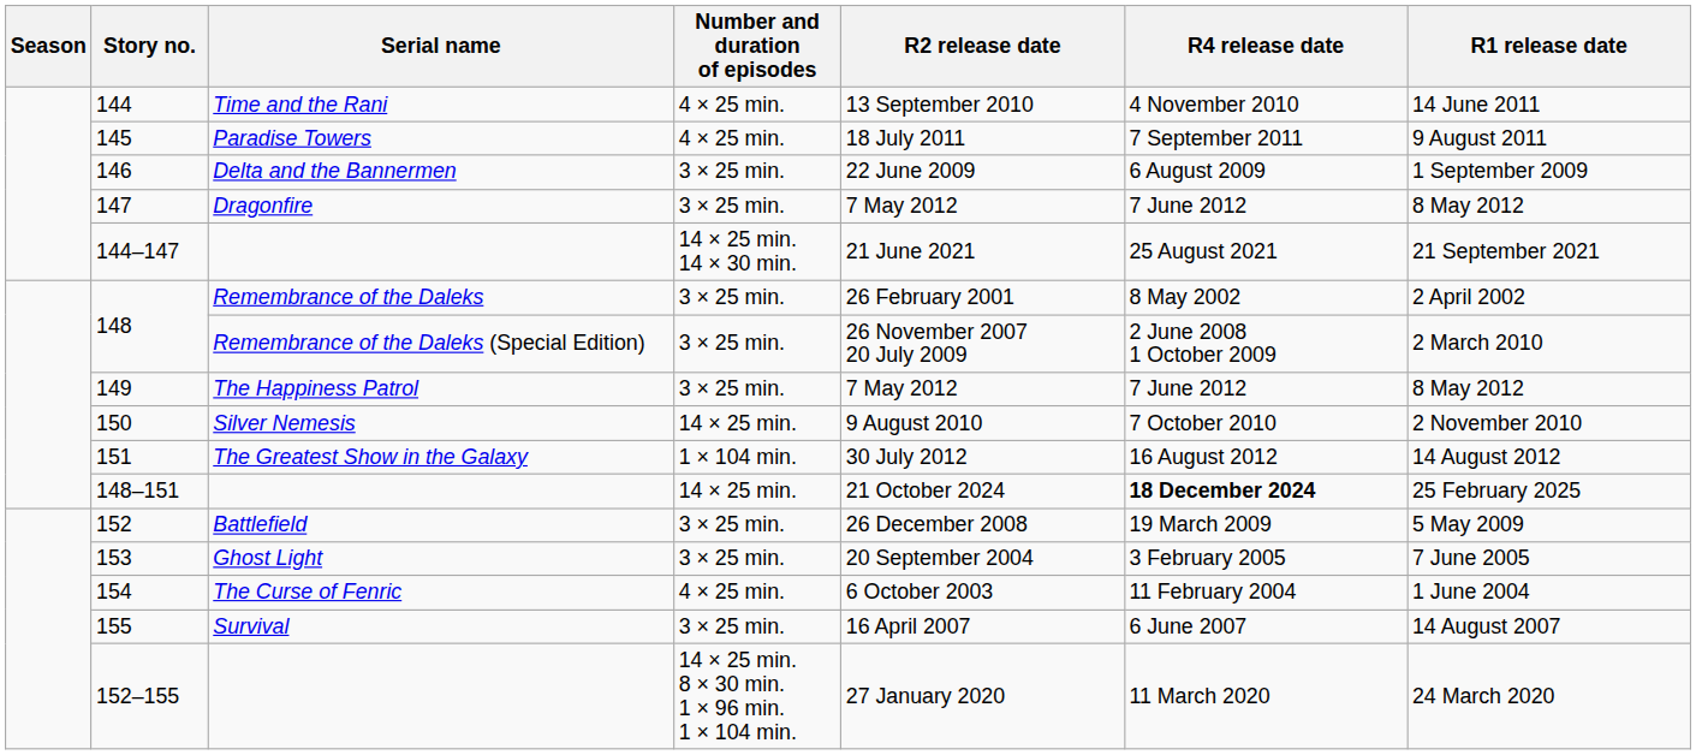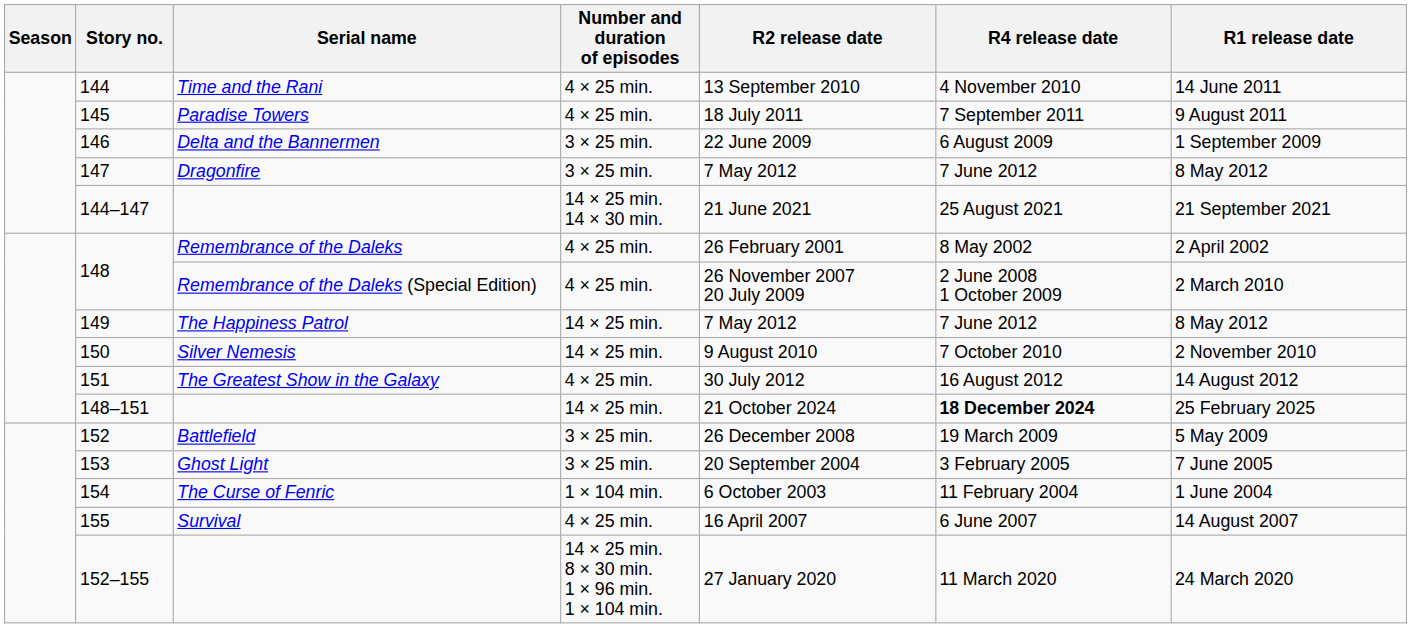 <table class="wikitable sortable" style="width:100%;">
 <tr>
 <th style="width:4%;">Season</th>
 <th style="width:7%;">Story no.</th>
 <th style="width:28%;">Serial name</th>
 <th style="width:10%;">Number and duration<br>of episodes</th>
 <th style="width:17%;">R2 release date</th>
 <th style="width:17%;">R4 release date</th>
 <th style="width:17%;">R1 release date</th>
 </tr>
 <tr>
 <td rowspan="5"></td>
 <td>144</td>
 <td><em><a href='#'>Time and the Rani</a></em></td>
 <td data-sort-value="100">4 × 25 min.</td>
 <td data-sort-value="2010-09-13">13 September 2010</td>
 <td data-sort-value="2010-11-04">4 November 2010</td>
 <td data-sort-value="2011-06-14">14 June 2011</td>
 </tr>
 <tr>
 <td>145</td>
 <td><em><a href='#'>Paradise Towers</a></em></td>
 <td data-sort-value="100">4 × 25 min.</td>
 <td data-sort-value="2011-07-18">18 July 2011</td>
 <td data-sort-value="2011-09-07">7 September 2011</td>
 <td data-sort-value="2011-08-09">9 August 2011</td>
 </tr>
 <tr>
 <td>146</td>
 <td><em><a href='#'>Delta and the Bannermen</a></em></td>
 <td data-sort-value="75">3 × 25 min.</td>
 <td data-sort-value="2009-06-22">22 June 2009</td>
 <td data-sort-value="2009-08-06">6 August 2009</td>
 <td data-sort-value="2009-09-01">1 September 2009</td>
 </tr>
 <tr>
 <td>147</td>
 <td><em><a href='#'>Dragonfire</a></em></td>
 <td data-sort-value="75">3 × 25 min.</td>
 <td data-sort-value="2012-05-07">7 May 2012</td>
 <td data-sort-value="2012-06-07">7 June 2012</td>
 <td data-sort-value="2012-05-08">8 May 2012</td>
 </tr>
 <tr>
 <td>144–147</td>
 <td></td>
 <td data-sort-value="770">14 × 25 min.<br>14 × 30 min.</td>
 <td data-sort-value="2021-06-21">21 June 2021  </td>
 <td data-sort-value="2021-08-25">25 August 2021  </td>
 <td data-sort-value="2021-09-21">21 September 2021  <br></td>
 </tr>
 <tr>
 <td rowspan="6"></td>
 <td rowspan="2">148</td>
 <td><em><a href='#'>Remembrance of the Daleks</a></em></td>
-<td data-sort-value="75">3 × 25 min.</td>
+<td data-sort-value="100">4 × 25 min.</td>
 <td data-sort-value="2001-02-26">26 February 2001</td>
 <td data-sort-value="2002-05-08">8 May 2002</td>
 <td data-sort-value="2002-04-02">2 April 2002</td>
 </tr>
 <tr>
 <td><em><a href='#'>Remembrance of the Daleks</a></em> (Special Edition)</td>
-<td data-sort-value="75">3 × 25 min.</td>
+<td data-sort-value="100">4 × 25 min.</td>
 <td data-sort-value="2007-11-26">26 November 2007<br>20 July 2009</td>
 <td data-sort-value="2008-06-02">2 June 2008<br>1 October 2009</td>
 <td data-sort-value="2010-03-02">2 March 2010</td>
 </tr>
 <tr>
 <td>149</td>
 <td><em><a href='#'>The Happiness Patrol</a></em></td>
-<td data-sort-value="75">3 × 25 min.</td>
+<td data-sort-value="350">14 × 25 min.</td>
 <td data-sort-value="2012-05-07">7 May 2012</td>
 <td data-sort-value="2012-06-07">7 June 2012</td>
 <td data-sort-value="2012-05-08">8 May 2012</td>
 </tr>
 <tr>
 <td>150</td>
 <td><em><a href='#'>Silver Nemesis</a></em></td>
 <td data-sort-value="350">14 × 25 min.</td>
 <td data-sort-value="2010-08-09">9 August 2010</td>
 <td data-sort-value="2010-10-07">7 October 2010</td>
 <td data-sort-value="2010-11-02">2 November 2010</td>
 </tr>
 <tr>
 <td>151</td>
 <td><em><a href='#'>The Greatest Show in the Galaxy</a></em></td>
-<td data-sort-value="104">1 × 104 min.</td>
+<td data-sort-value="100">4 × 25 min.</td>
 <td data-sort-value="2012-07-30">30 July 2012</td>
 <td data-sort-value="2012-08-16">16 August 2012</td>
 <td data-sort-value="2012-08-14">14 August 2012</td>
 </tr>
 <tr>
 <td>148–151</td>
 <td></td>
 <td data-sort-value="350">14 × 25 min.</td>
 <td data-sort-value="2024-10-21">21 October 2024  </td>
 <td data-sort-value="2024-12-18"><strong>18 December 2024  </strong></td>
 <td data-sort-value="2025-02-25">25 February 2025  </td>
 </tr>
 <tr>
 <td rowspan="5"></td>
 <td>152</td>
 <td><em><a href='#'>Battlefield</a></em></td>
 <td data-sort-value="75">3 × 25 min.</td>
 <td data-sort-value="2008-12-26">26 December 2008</td>
 <td data-sort-value="2009-03-19">19 March 2009</td>
 <td data-sort-value="2009-05-05">5 May 2009</td>
 </tr>
 <tr>
 <td>153</td>
 <td><em><a href='#'>Ghost Light</a></em></td>
 <td data-sort-value="75">3 × 25 min.</td>
 <td data-sort-value="2004-09-20">20 September 2004</td>
 <td data-sort-value="2005-02-03">3 February 2005</td>
 <td data-sort-value="2005-06-07">7 June 2005</td>
 </tr>
 <tr>
 <td>154</td>
 <td><em><a href='#'>The Curse of Fenric</a></em></td>
-<td data-sort-value="100">4 × 25 min.</td>
+<td data-sort-value="104">1 × 104 min.</td>
 <td data-sort-value="2003-10-06">6 October 2003</td>
 <td data-sort-value="2004-02-11">11 February 2004</td>
 <td data-sort-value="2004-06-01">1 June 2004</td>
 </tr>
 <tr>
 <td>155</td>
 <td><em><a href='#'>Survival</a></em></td>
-<td data-sort-value="75">3 × 25 min.</td>
+<td data-sort-value="100">4 × 25 min.</td>
 <td data-sort-value="2007-04-16">16 April 2007</td>
 <td data-sort-value="2007-06-06">6 June 2007</td>
 <td data-sort-value="2007-08-14">14 August 2007</td>
 </tr>
 <tr>
 <td>152–155</td>
 <td></td>
 <td data-sort-value="790">14 × 25 min.<br>8 × 30 min.<br>1 × 96 min.<br>1 × 104 min.</td>
 <td data-sort-value="2020-01-27">27 January 2020  </td>
 <td data-sort-value="2020-03-11">11 March 2020  </td>
 <td data-sort-value="2020-03-24">24 March 2020  <br></td>
 </tr>
 </table>
